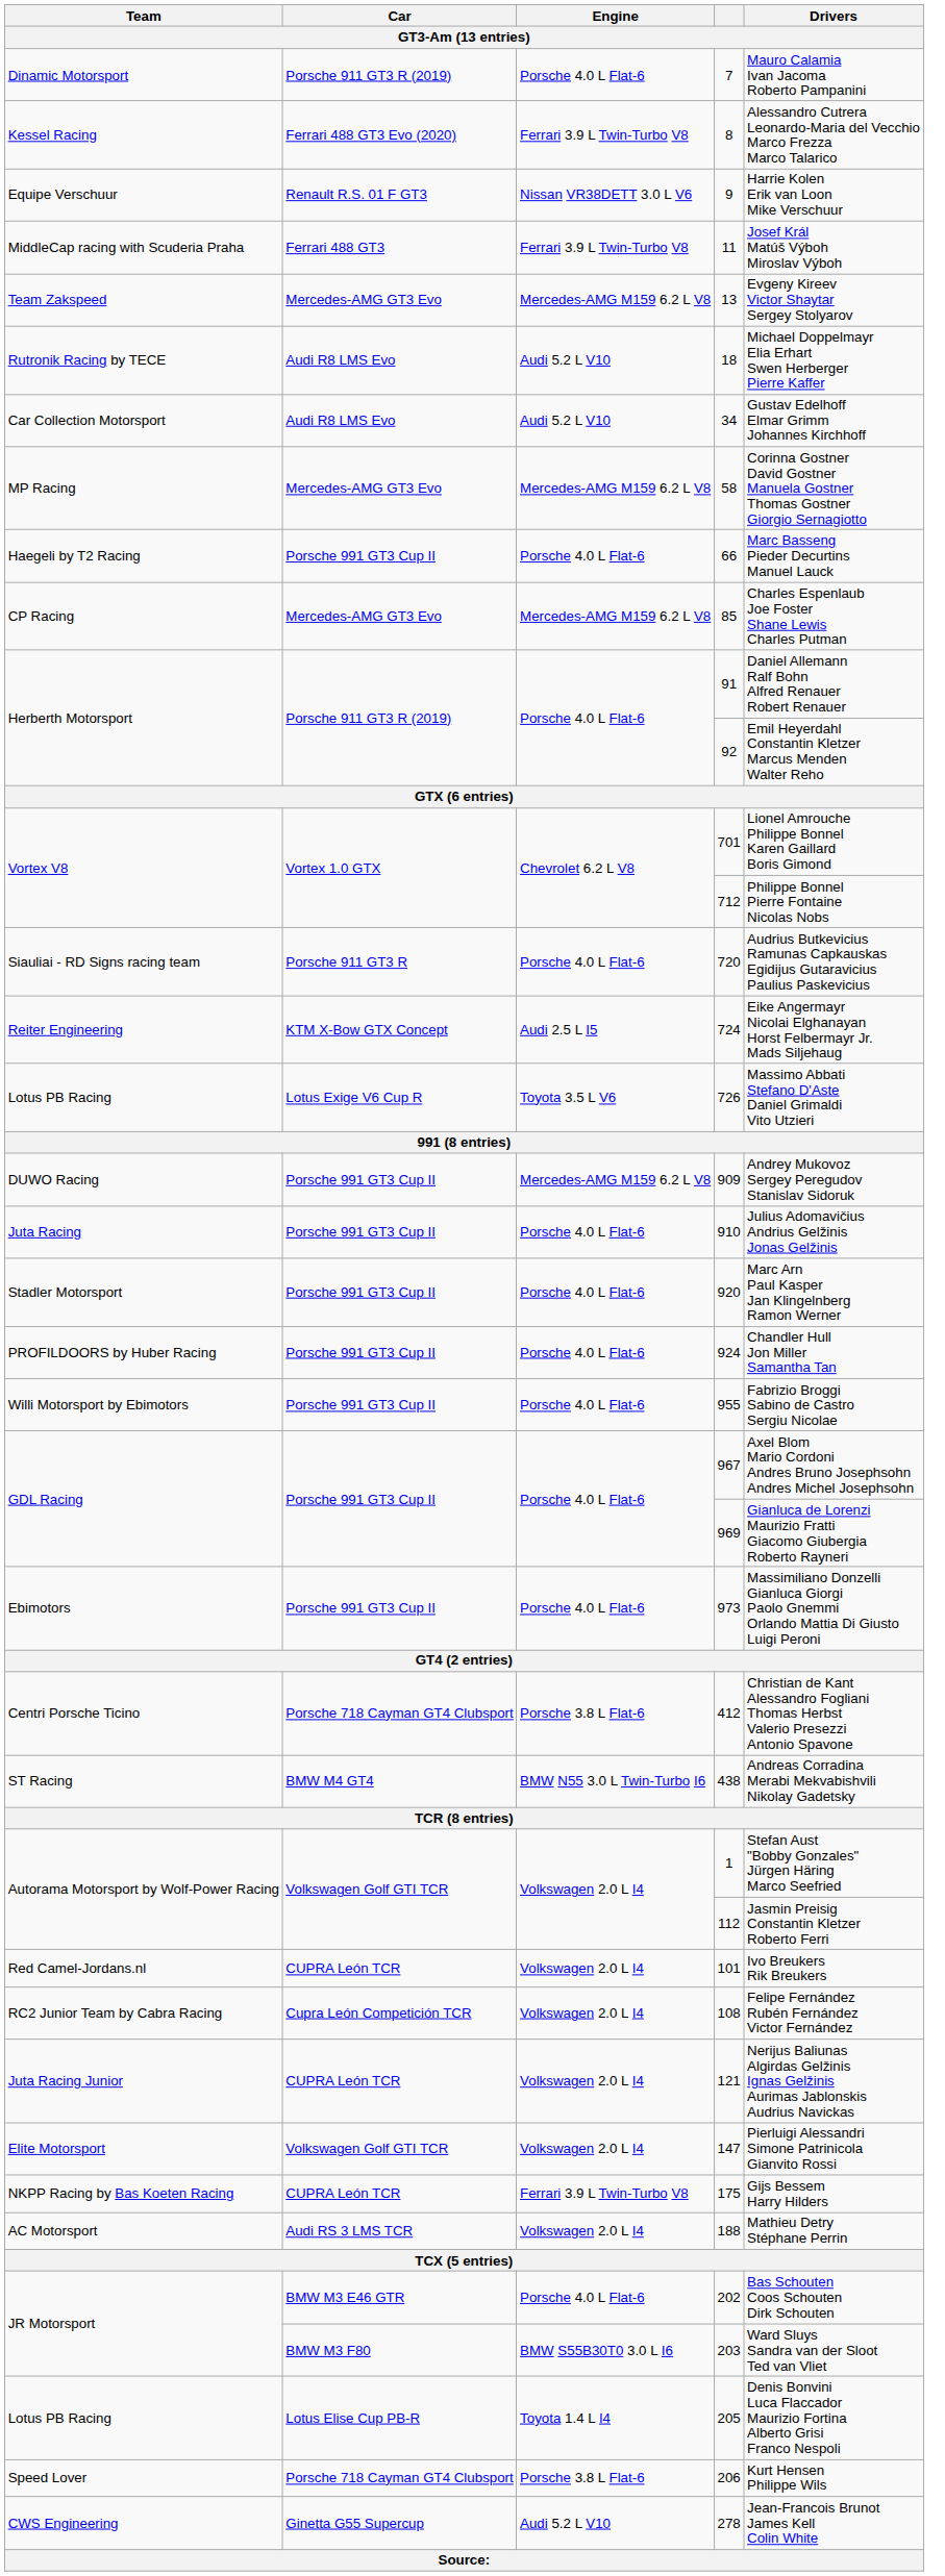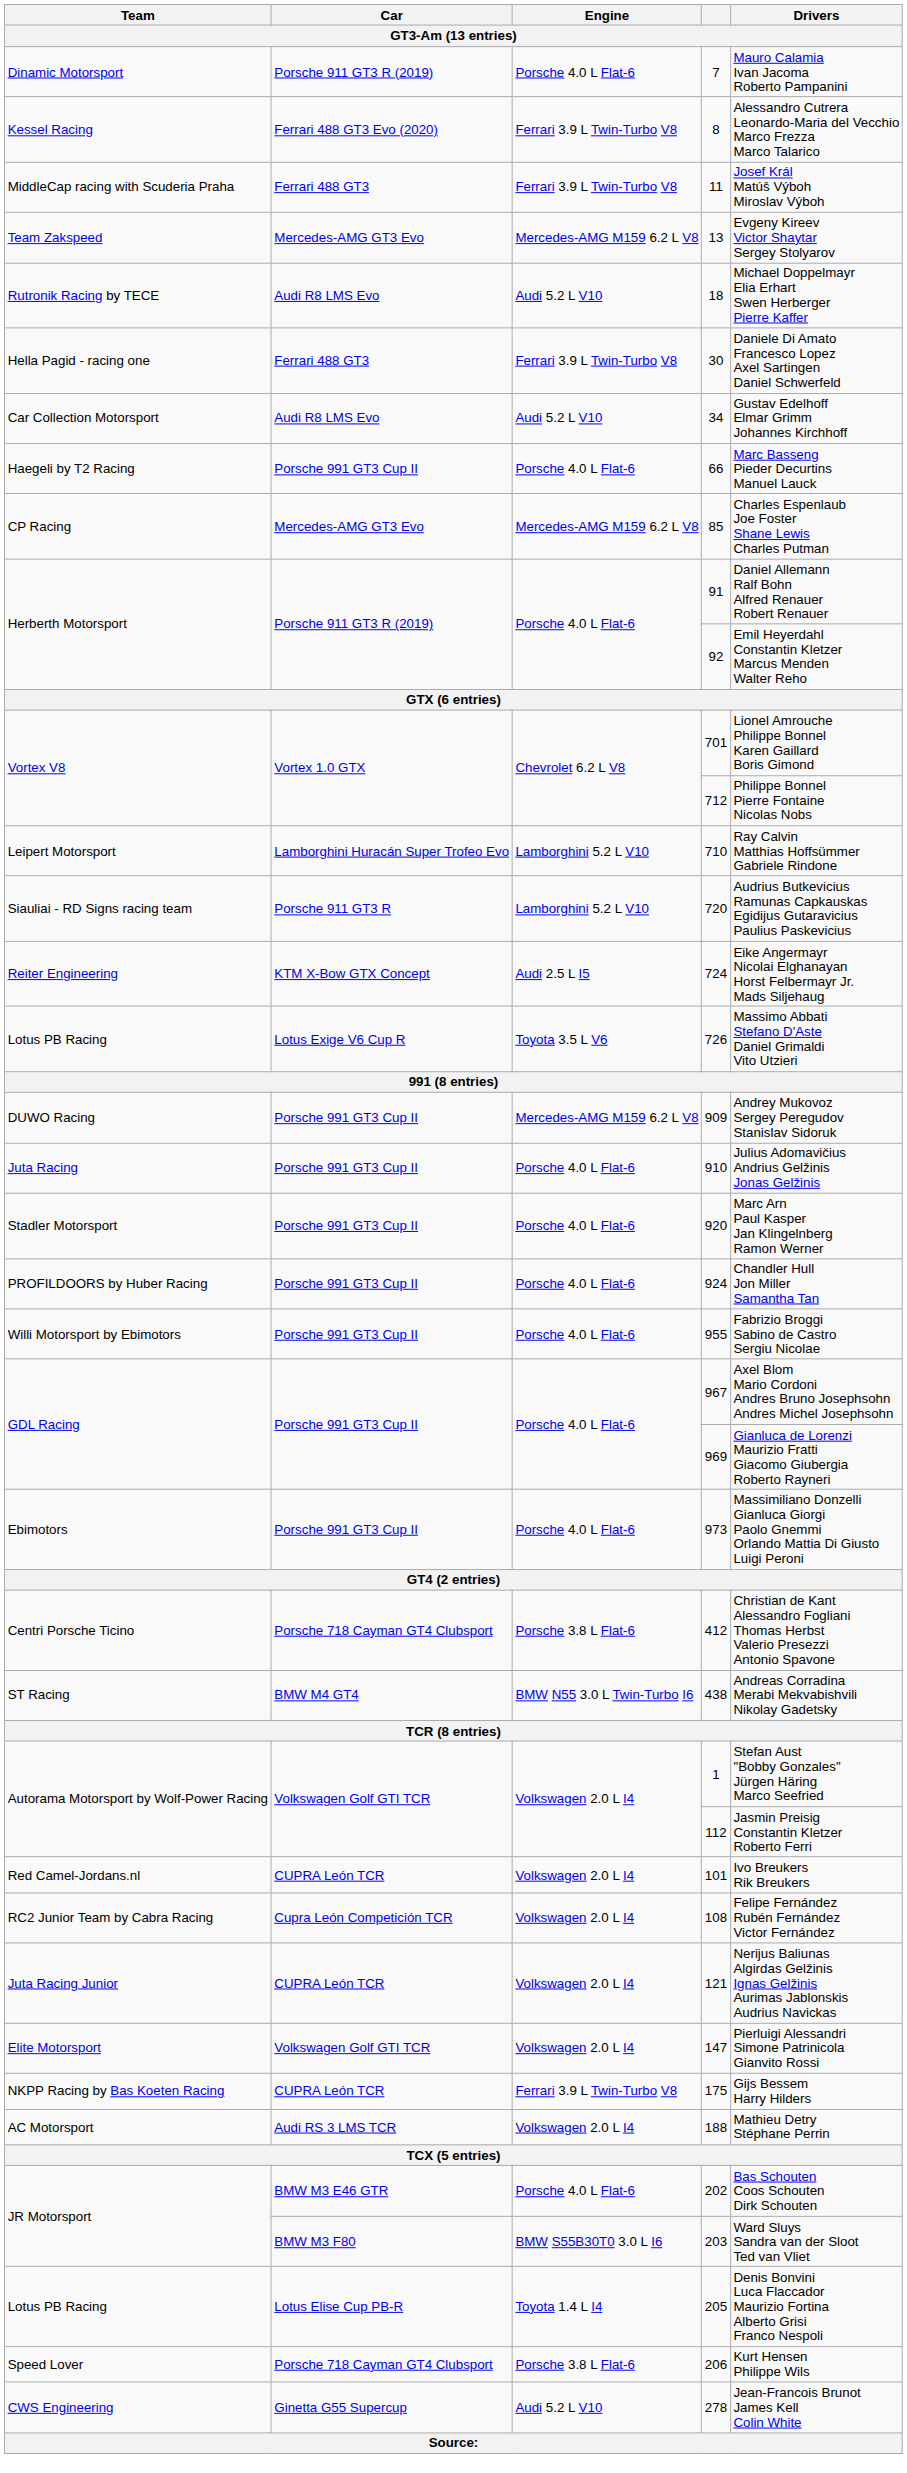 <table class="wikitable" style="font-size: 85%;">
 <tr>
 <th>Team</th>
 <th>Car</th>
 <th>Engine</th>
 <th></th>
 <th>Drivers</th>
 </tr>
 <tr>
 <th colspan=5>GT3-Am (13 entries)</th>
 </tr>
 <tr>
 <td> <a href='#'>Dinamic Motorsport</a></td>
 <td><a href='#'>Porsche 911 GT3 R (2019)</a></td>
 <td><a href='#'>Porsche</a> 4.0 L <a href='#'>Flat-6</a></td>
 <td align="center">7</td>
 <td> <a href='#'>Mauro Calamia</a><br> Ivan Jacoma<br> Roberto Pampanini</td>
 </tr>
 <tr>
 <td> <a href='#'>Kessel Racing</a></td>
 <td><a href='#'>Ferrari 488 GT3 Evo (2020)</a></td>
 <td><a href='#'>Ferrari</a> 3.9 L <a href='#'>Twin-Turbo</a> <a href='#'>V8</a></td>
 <td align="center">8</td>
 <td> Alessandro Cutrera<br> Leonardo-Maria del Vecchio<br> Marco Frezza<br> Marco Talarico</td>
 </tr>
 <tr>
-<td> Equipe Verschuur</td>
-<td><a href='#'>Renault R.S. 01 F GT3</a></td>
-<td><a href='#'>Nissan</a> <a href='#'>VR38DETT</a> 3.0 L <a href='#'>V6</a></td>
-<td align="center">9</td>
-<td> Harrie Kolen<br> Erik van Loon<br> Mike Verschuur</td>
-</tr>
-<tr>
 <td> MiddleCap racing with Scuderia Praha</td>
 <td><a href='#'>Ferrari 488 GT3</a></td>
 <td><a href='#'>Ferrari</a> 3.9 L <a href='#'>Twin-Turbo</a> <a href='#'>V8</a></td>
 <td align="center">11</td>
 <td> <a href='#'>Josef Král</a><br> Matúš Výboh<br> Miroslav Výboh</td>
 </tr>
 <tr>
 <td> <a href='#'>Team Zakspeed</a></td>
 <td><a href='#'>Mercedes-AMG GT3 Evo</a></td>
 <td><a href='#'>Mercedes-AMG M159</a> 6.2 L <a href='#'>V8</a></td>
 <td align="center">13</td>
 <td> Evgeny Kireev<br> <a href='#'>Victor Shaytar</a><br> Sergey Stolyarov</td>
 </tr>
 <tr>
 <td> <a href='#'>Rutronik Racing</a> by TECE</td>
 <td><a href='#'>Audi R8 LMS Evo</a></td>
 <td><a href='#'>Audi</a> 5.2 L <a href='#'>V10</a></td>
 <td align="center">18</td>
 <td> Michael Doppelmayr<br> Elia Erhart<br> Swen Herberger<br> <a href='#'>Pierre Kaffer</a></td>
 </tr>
 <tr>
+<td> Hella Pagid - racing one</td>
+<td><a href='#'>Ferrari 488 GT3</a></td>
+<td><a href='#'>Ferrari</a> 3.9 L <a href='#'>Twin-Turbo</a> <a href='#'>V8</a></td>
+<td align="center">30</td>
+<td> Daniele Di Amato<br> Francesco Lopez<br> Axel Sartingen<br> Daniel Schwerfeld</td>
+</tr>
+<tr>
 <td> Car Collection Motorsport</td>
 <td><a href='#'>Audi R8 LMS Evo</a></td>
 <td><a href='#'>Audi</a> 5.2 L <a href='#'>V10</a></td>
 <td align="center">34</td>
 <td> Gustav Edelhoff<br> Elmar Grimm<br> Johannes Kirchhoff</td>
-</tr>
-<tr>
-<td> MP Racing</td>
-<td><a href='#'>Mercedes-AMG GT3 Evo</a></td>
-<td><a href='#'>Mercedes-AMG M159</a> 6.2 L <a href='#'>V8</a></td>
-<td align="center">58</td>
-<td> Corinna Gostner<br> David Gostner<br> <a href='#'>Manuela Gostner</a><br> Thomas Gostner<br> <a href='#'>Giorgio Sernagiotto</a></td>
 </tr>
 <tr>
 <td> Haegeli by T2 Racing</td>
 <td><a href='#'>Porsche 991 GT3 Cup II</a></td>
 <td><a href='#'>Porsche</a> 4.0 L <a href='#'>Flat-6</a></td>
 <td align="center">66</td>
 <td> <a href='#'>Marc Basseng</a><br> Pieder Decurtins<br> Manuel Lauck</td>
 </tr>
 <tr>
 <td> CP Racing</td>
 <td><a href='#'>Mercedes-AMG GT3 Evo</a></td>
 <td><a href='#'>Mercedes-AMG M159</a> 6.2 L <a href='#'>V8</a></td>
 <td align="center">85</td>
 <td> Charles Espenlaub<br> Joe Foster<br> <a href='#'>Shane Lewis</a><br> Charles Putman</td>
 </tr>
 <tr>
 <td rowspan=2> Herberth Motorsport</td>
 <td rowspan=2><a href='#'>Porsche 911 GT3 R (2019)</a></td>
 <td rowspan=2><a href='#'>Porsche</a> 4.0 L <a href='#'>Flat-6</a></td>
 <td align="center">91</td>
 <td> Daniel Allemann<br> Ralf Bohn<br> Alfred Renauer<br> Robert Renauer</td>
 </tr>
 <tr>
 <td align="center">92</td>
 <td> Emil Heyerdahl<br> Constantin Kletzer<br> Marcus Menden<br> Walter Reho</td>
 </tr>
 <tr>
 <th colspan=5>GTX (6 entries)</th>
 </tr>
 <tr>
 <td rowspan=2> <a href='#'>Vortex V8</a></td>
 <td rowspan=2><a href='#'>Vortex 1.0 GTX</a></td>
 <td rowspan=2><a href='#'>Chevrolet</a> 6.2 L <a href='#'>V8</a></td>
 <td align="center">701</td>
 <td> Lionel Amrouche<br> Philippe Bonnel<br> Karen Gaillard<br> Boris Gimond</td>
 </tr>
 <tr>
 <td align="center">712</td>
 <td> Philippe Bonnel<br> Pierre Fontaine<br> Nicolas Nobs</td>
 </tr>
 <tr>
+<td> Leipert Motorsport</td>
+<td><a href='#'>Lamborghini Huracán Super Trofeo Evo</a></td>
+<td><a href='#'>Lamborghini</a> 5.2 L <a href='#'>V10</a></td>
+<td align="center">710</td>
+<td> Ray Calvin<br> Matthias Hoffsümmer<br> Gabriele Rindone</td>
+</tr>
+<tr>
 <td> Siauliai - RD Signs racing team</td>
 <td><a href='#'>Porsche 911 GT3 R</a></td>
-<td><a href='#'>Porsche</a> 4.0 L <a href='#'>Flat-6</a></td>
+<td><a href='#'>Lamborghini</a> 5.2 L <a href='#'>V10</a></td>
 <td align="center">720</td>
 <td> Audrius Butkevicius<br> Ramunas Capkauskas<br> Egidijus Gutaravicius<br> Paulius Paskevicius</td>
 </tr>
 <tr>
 <td> <a href='#'>Reiter Engineering</a></td>
 <td><a href='#'>KTM X-Bow GTX Concept</a></td>
 <td><a href='#'>Audi</a> 2.5 L <a href='#'>I5</a></td>
 <td align="center">724</td>
 <td> Eike Angermayr<br> Nicolai Elghanayan<br> Horst Felbermayr Jr.<br> Mads Siljehaug</td>
 </tr>
 <tr>
 <td> Lotus PB Racing</td>
 <td><a href='#'>Lotus Exige V6 Cup R</a></td>
 <td><a href='#'>Toyota</a> 3.5 L <a href='#'>V6</a></td>
 <td align="center">726</td>
 <td> Massimo Abbati<br> <a href='#'>Stefano D'Aste</a><br> Daniel Grimaldi<br> Vito Utzieri</td>
 </tr>
 <tr>
 <th colspan=5>991 (8 entries)</th>
 </tr>
 <tr>
 <td> DUWO Racing</td>
 <td><a href='#'>Porsche 991 GT3 Cup II</a></td>
 <td><a href='#'>Mercedes-AMG M159</a> 6.2 L <a href='#'>V8</a></td>
 <td align="center">909</td>
 <td> Andrey Mukovoz<br> Sergey Peregudov<br> Stanislav Sidoruk</td>
 </tr>
 <tr>
 <td> <a href='#'>Juta Racing</a></td>
 <td><a href='#'>Porsche 991 GT3 Cup II</a></td>
 <td><a href='#'>Porsche</a> 4.0 L <a href='#'>Flat-6</a></td>
 <td align="center">910</td>
 <td> Julius Adomavičius<br> Andrius Gelžinis<br> <a href='#'>Jonas Gelžinis</a></td>
 </tr>
 <tr>
 <td> Stadler Motorsport</td>
 <td><a href='#'>Porsche 991 GT3 Cup II</a></td>
 <td><a href='#'>Porsche</a> 4.0 L <a href='#'>Flat-6</a></td>
 <td align="center">920</td>
 <td> Marc Arn<br> Paul Kasper<br> Jan Klingelnberg<br> Ramon Werner</td>
 </tr>
 <tr>
 <td> PROFILDOORS by Huber Racing</td>
 <td><a href='#'>Porsche 991 GT3 Cup II</a></td>
 <td><a href='#'>Porsche</a> 4.0 L <a href='#'>Flat-6</a></td>
 <td align="center">924</td>
 <td> Chandler Hull<br> Jon Miller<br> <a href='#'>Samantha Tan</a></td>
 </tr>
 <tr>
 <td> Willi Motorsport by Ebimotors</td>
 <td><a href='#'>Porsche 991 GT3 Cup II</a></td>
 <td><a href='#'>Porsche</a> 4.0 L <a href='#'>Flat-6</a></td>
 <td align="center">955</td>
 <td> Fabrizio Broggi<br> Sabino de Castro<br> Sergiu Nicolae</td>
 </tr>
 <tr>
 <td rowspan=2> <a href='#'>GDL Racing</a></td>
 <td rowspan=2><a href='#'>Porsche 991 GT3 Cup II</a></td>
 <td rowspan=2><a href='#'>Porsche</a> 4.0 L <a href='#'>Flat-6</a></td>
 <td align="center">967</td>
 <td> Axel Blom<br> Mario Cordoni<br> Andres Bruno Josephsohn<br> Andres Michel Josephsohn</td>
 </tr>
 <tr>
 <td align="center">969</td>
 <td> <a href='#'>Gianluca de Lorenzi</a><br> Maurizio Fratti<br> Giacomo Giubergia<br> Roberto Rayneri</td>
 </tr>
 <tr>
 <td> Ebimotors</td>
 <td><a href='#'>Porsche 991 GT3 Cup II</a></td>
 <td><a href='#'>Porsche</a> 4.0 L <a href='#'>Flat-6</a></td>
 <td align="center">973</td>
 <td> Massimiliano Donzelli<br> Gianluca Giorgi<br> Paolo Gnemmi<br> Orlando Mattia Di Giusto<br> Luigi Peroni</td>
 </tr>
 <tr>
 <th colspan=5>GT4 (2 entries)</th>
 </tr>
 <tr>
 <td> Centri Porsche Ticino</td>
 <td><a href='#'>Porsche 718 Cayman GT4 Clubsport</a></td>
 <td><a href='#'>Porsche</a> 3.8 L <a href='#'>Flat-6</a></td>
 <td align="center">412</td>
 <td> Christian de Kant<br> Alessandro Fogliani<br> Thomas Herbst<br> Valerio Presezzi<br> Antonio Spavone</td>
 </tr>
 <tr>
 <td> ST Racing</td>
 <td><a href='#'>BMW M4 GT4</a></td>
 <td><a href='#'>BMW</a> <a href='#'>N55</a> 3.0 L <a href='#'>Twin-Turbo</a> <a href='#'>I6</a></td>
 <td align="center">438</td>
 <td> Andreas Corradina<br> Merabi Mekvabishvili<br> Nikolay Gadetsky</td>
 </tr>
 <tr>
 <th colspan=5>TCR (8 entries)</th>
 </tr>
 <tr>
 <td rowspan=2> Autorama Motorsport by Wolf-Power Racing</td>
 <td rowspan=2><a href='#'>Volkswagen Golf GTI TCR</a></td>
 <td rowspan=2><a href='#'>Volkswagen</a> 2.0 L <a href='#'>I4</a></td>
 <td align="center">1</td>
 <td> Stefan Aust<br> "Bobby Gonzales"<br> Jürgen Häring<br> Marco Seefried</td>
 </tr>
 <tr>
 <td align="center">112</td>
 <td> Jasmin Preisig<br> Constantin Kletzer<br> Roberto Ferri</td>
 </tr>
 <tr>
 <td> Red Camel-Jordans.nl</td>
 <td><a href='#'>CUPRA León TCR</a></td>
 <td><a href='#'>Volkswagen</a> 2.0 L <a href='#'>I4</a></td>
 <td align="center">101</td>
 <td> Ivo Breukers<br> Rik Breukers</td>
 </tr>
 <tr>
 <td> RC2 Junior Team by Cabra Racing</td>
 <td><a href='#'>Cupra León Competición TCR</a></td>
 <td><a href='#'>Volkswagen</a> 2.0 L <a href='#'>I4</a></td>
 <td align="center">108</td>
 <td> Felipe Fernández<br> Rubén Fernández<br> Victor Fernández</td>
 </tr>
 <tr>
 <td> <a href='#'>Juta Racing Junior</a></td>
 <td><a href='#'>CUPRA León TCR</a></td>
 <td><a href='#'>Volkswagen</a> 2.0 L <a href='#'>I4</a></td>
 <td align="center">121</td>
 <td> Nerijus Baliunas<br> Algirdas Gelžinis<br> <a href='#'>Ignas Gelžinis</a><br> Aurimas Jablonskis<br> Audrius Navickas</td>
 </tr>
 <tr>
 <td> <a href='#'>Elite Motorsport</a></td>
 <td><a href='#'>Volkswagen Golf GTI TCR</a></td>
 <td><a href='#'>Volkswagen</a> 2.0 L <a href='#'>I4</a></td>
 <td align="center">147</td>
 <td> Pierluigi Alessandri<br> Simone Patrinicola<br> Gianvito Rossi</td>
 </tr>
 <tr>
 <td> NKPP Racing by <a href='#'>Bas Koeten Racing</a></td>
 <td><a href='#'>CUPRA León TCR</a></td>
 <td><a href='#'>Ferrari</a> 3.9 L <a href='#'>Twin-Turbo</a> <a href='#'>V8</a></td>
 <td align="center">175</td>
 <td> Gijs Bessem<br> Harry Hilders</td>
 </tr>
 <tr>
 <td> AC Motorsport</td>
 <td><a href='#'>Audi RS 3 LMS TCR</a></td>
 <td><a href='#'>Volkswagen</a> 2.0 L <a href='#'>I4</a></td>
 <td align="center">188</td>
 <td> Mathieu Detry<br> Stéphane Perrin</td>
 </tr>
 <tr>
 <th colspan=5>TCX (5 entries)</th>
 </tr>
 <tr>
 <td rowspan=2> JR Motorsport</td>
 <td><a href='#'>BMW M3 E46 GTR</a></td>
 <td><a href='#'>Porsche</a> 4.0 L <a href='#'>Flat-6</a></td>
 <td align="center">202</td>
 <td> <a href='#'>Bas Schouten</a><br> Coos Schouten<br> Dirk Schouten</td>
 </tr>
 <tr>
 <td><a href='#'>BMW M3 F80</a></td>
 <td><a href='#'>BMW</a> <a href='#'>S55B30T0</a> 3.0 L <a href='#'>I6</a></td>
 <td align="center">203</td>
 <td> Ward Sluys<br> Sandra van der Sloot<br> Ted van Vliet</td>
 </tr>
 <tr>
 <td> Lotus PB Racing</td>
 <td><a href='#'>Lotus Elise Cup PB-R</a></td>
 <td><a href='#'>Toyota</a> 1.4 L <a href='#'>I4</a></td>
 <td align="center">205</td>
 <td> Denis Bonvini<br> Luca Flaccador<br> Maurizio Fortina<br> Alberto Grisi<br> Franco Nespoli</td>
 </tr>
 <tr>
 <td> Speed Lover</td>
 <td><a href='#'>Porsche 718 Cayman GT4 Clubsport</a></td>
 <td><a href='#'>Porsche</a> 3.8 L <a href='#'>Flat-6</a></td>
 <td align="center">206</td>
 <td> Kurt Hensen<br> Philippe Wils</td>
 </tr>
 <tr>
 <td> <a href='#'>CWS Engineering</a></td>
 <td><a href='#'>Ginetta G55 Supercup</a></td>
 <td><a href='#'>Audi</a> 5.2 L <a href='#'>V10</a></td>
 <td align="center">278</td>
 <td> Jean-Francois Brunot<br> James Kell<br> <a href='#'>Colin White</a></td>
 </tr>
 <tr>
 <th colspan=5>Source:</th>
 </tr>
 </table>
